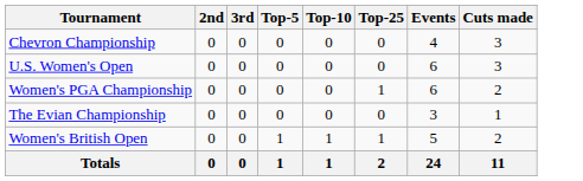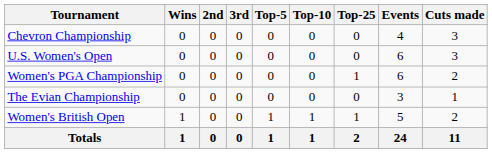 <table class=wikitable style=text-align:center>
 <tr>
 <th>Tournament</th>
+<th>Wins</th>
 <th>2nd</th>
 <th>3rd</th>
 <th>Top-5</th>
 <th>Top-10</th>
 <th>Top-25</th>
 <th>Events</th>
 <th>Cuts made</th>
 </tr>
 <tr>
 <td align=left><a href='#'>Chevron Championship</a></td>
 <td>0</td>
 <td>0</td>
 <td>0</td>
 <td>0</td>
 <td>0</td>
+<td>0</td>
 <td>4</td>
 <td>3</td>
 </tr>
 <tr>
 <td align=left><a href='#'>U.S. Women's Open</a></td>
 <td>0</td>
 <td>0</td>
 <td>0</td>
 <td>0</td>
 <td>0</td>
+<td>0</td>
 <td>6</td>
 <td>3</td>
 </tr>
 <tr>
 <td align=left><a href='#'>Women's PGA Championship</a></td>
+<td>0</td>
 <td>0</td>
 <td>0</td>
 <td>0</td>
 <td>0</td>
 <td>1</td>
 <td>6</td>
 <td>2</td>
 </tr>
 <tr>
 <td align=left><a href='#'>The Evian Championship</a></td>
 <td>0</td>
 <td>0</td>
 <td>0</td>
 <td>0</td>
 <td>0</td>
+<td>0</td>
 <td>3</td>
 <td>1</td>
 </tr>
 <tr>
 <td align=left><a href='#'>Women's British Open</a></td>
+<td>1</td>
 <td>0</td>
 <td>0</td>
 <td>1</td>
 <td>1</td>
 <td>1</td>
 <td>5</td>
 <td>2</td>
 </tr>
 <tr>
 <th>Totals</th>
+<th>1</th>
 <th>0</th>
 <th>0</th>
 <th>1</th>
 <th>1</th>
 <th>2</th>
 <th>24</th>
 <th>11</th>
 </tr>
 </table>
